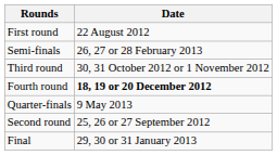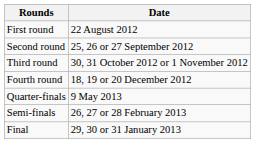 <table class="wikitable">
 <tr>
 <th>Rounds</th>
 <th>Date</th>
 </tr>
 <tr>
 <td>First round</td>
 <td>22 August 2012</td>
 </tr>
 <tr>
-<td>Semi-finals</td>
-<td>26, 27 or 28 February 2013</td>
+<td>Second round</td>
+<td>25, 26 or 27 September 2012</td>
 </tr>
 <tr>
 <td>Third round</td>
 <td>30, 31 October 2012 or 1 November 2012</td>
 </tr>
 <tr>
 <td>Fourth round</td>
-<td><strong>18, 19 or 20 December 2012</strong></td>
+<td>18, 19 or 20 December 2012</td>
 </tr>
 <tr>
 <td>Quarter-finals</td>
 <td>9 May 2013</td>
 </tr>
 <tr>
-<td>Second round</td>
-<td>25, 26 or 27 September 2012</td>
+<td>Semi-finals</td>
+<td>26, 27 or 28 February 2013</td>
 </tr>
 <tr>
 <td>Final</td>
 <td>29, 30 or 31 January 2013</td>
 </tr>
 </table>
